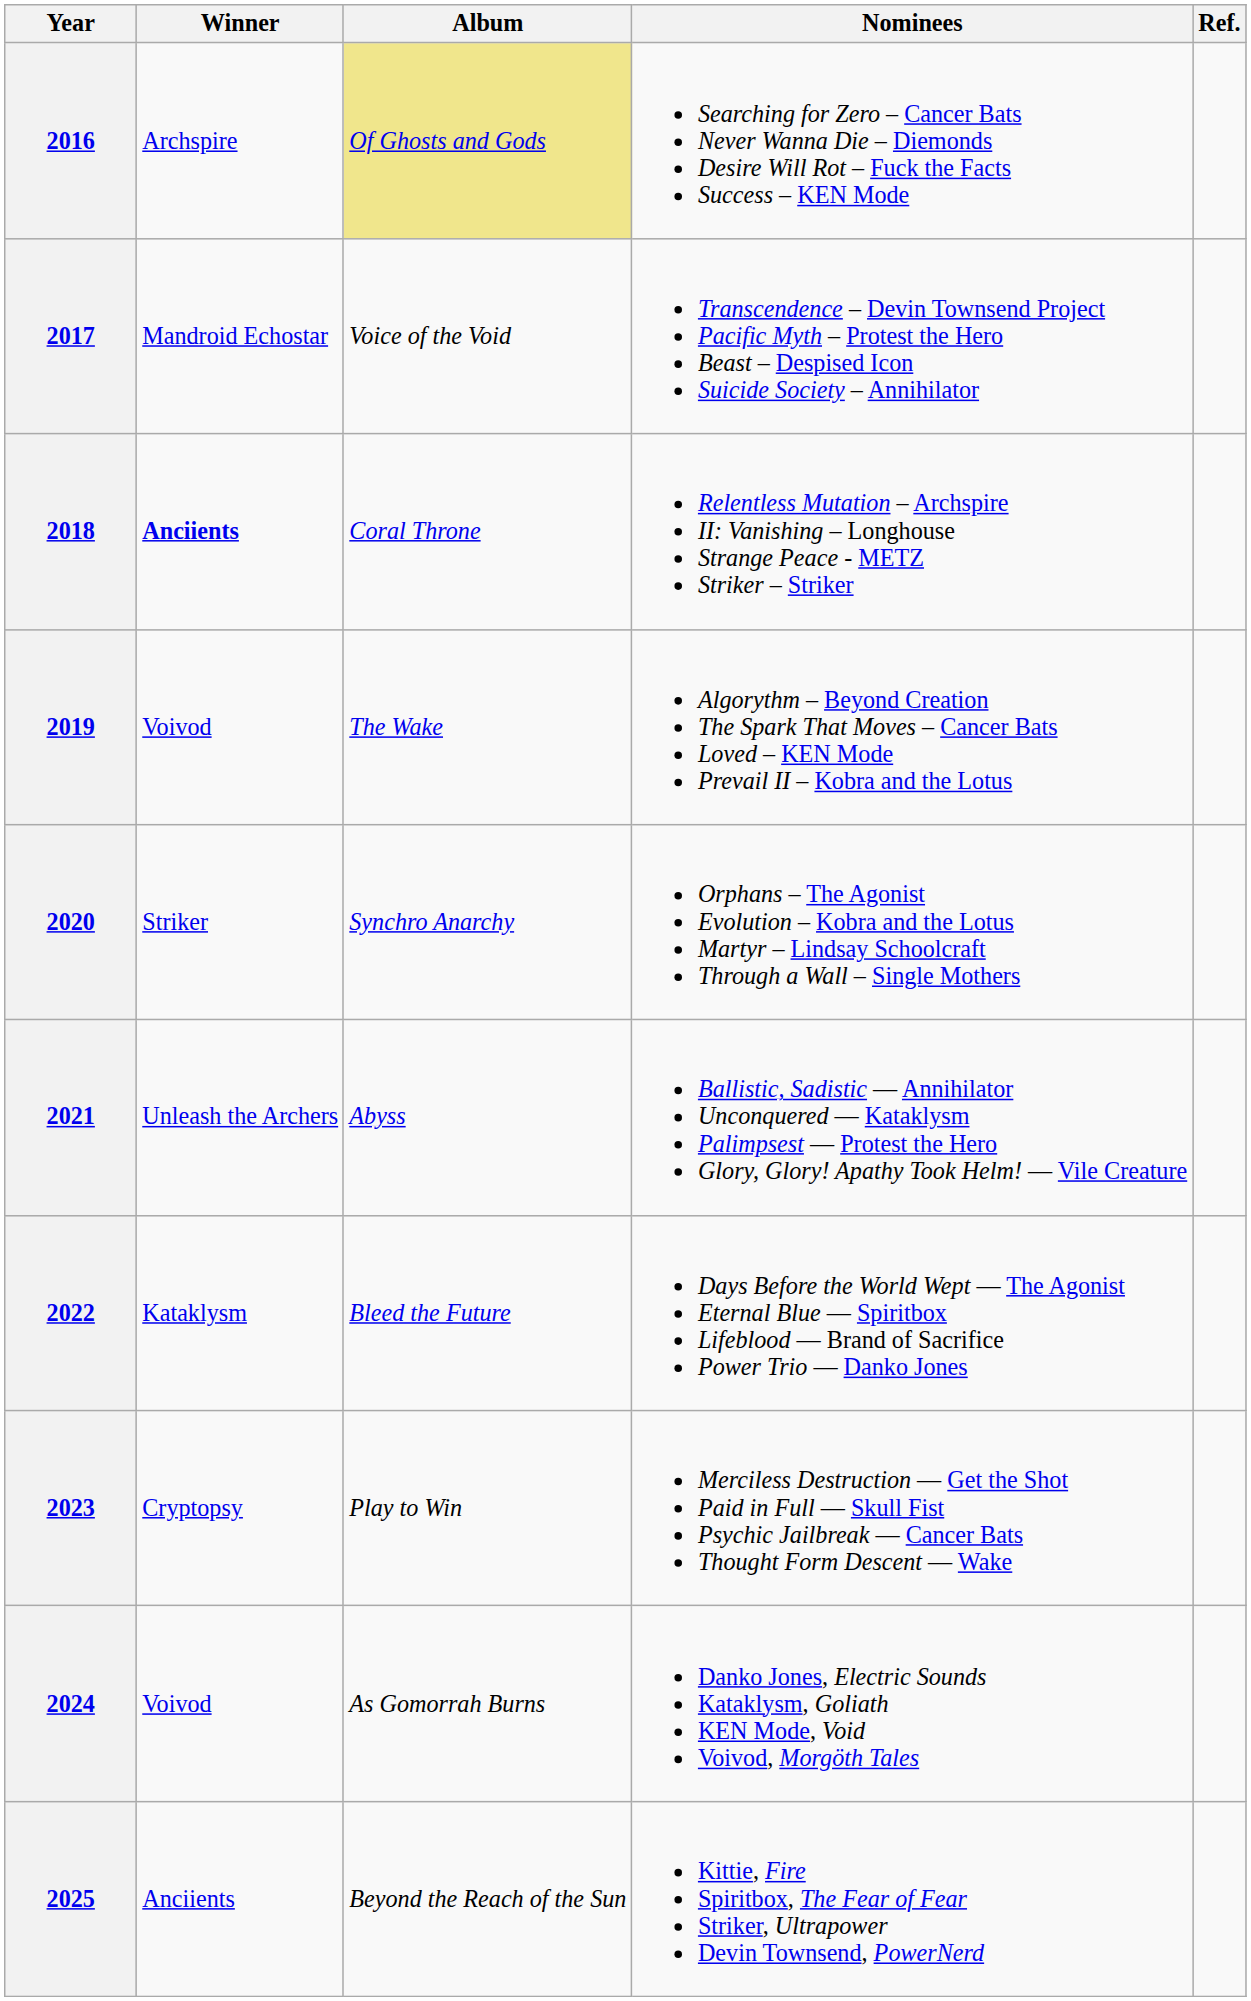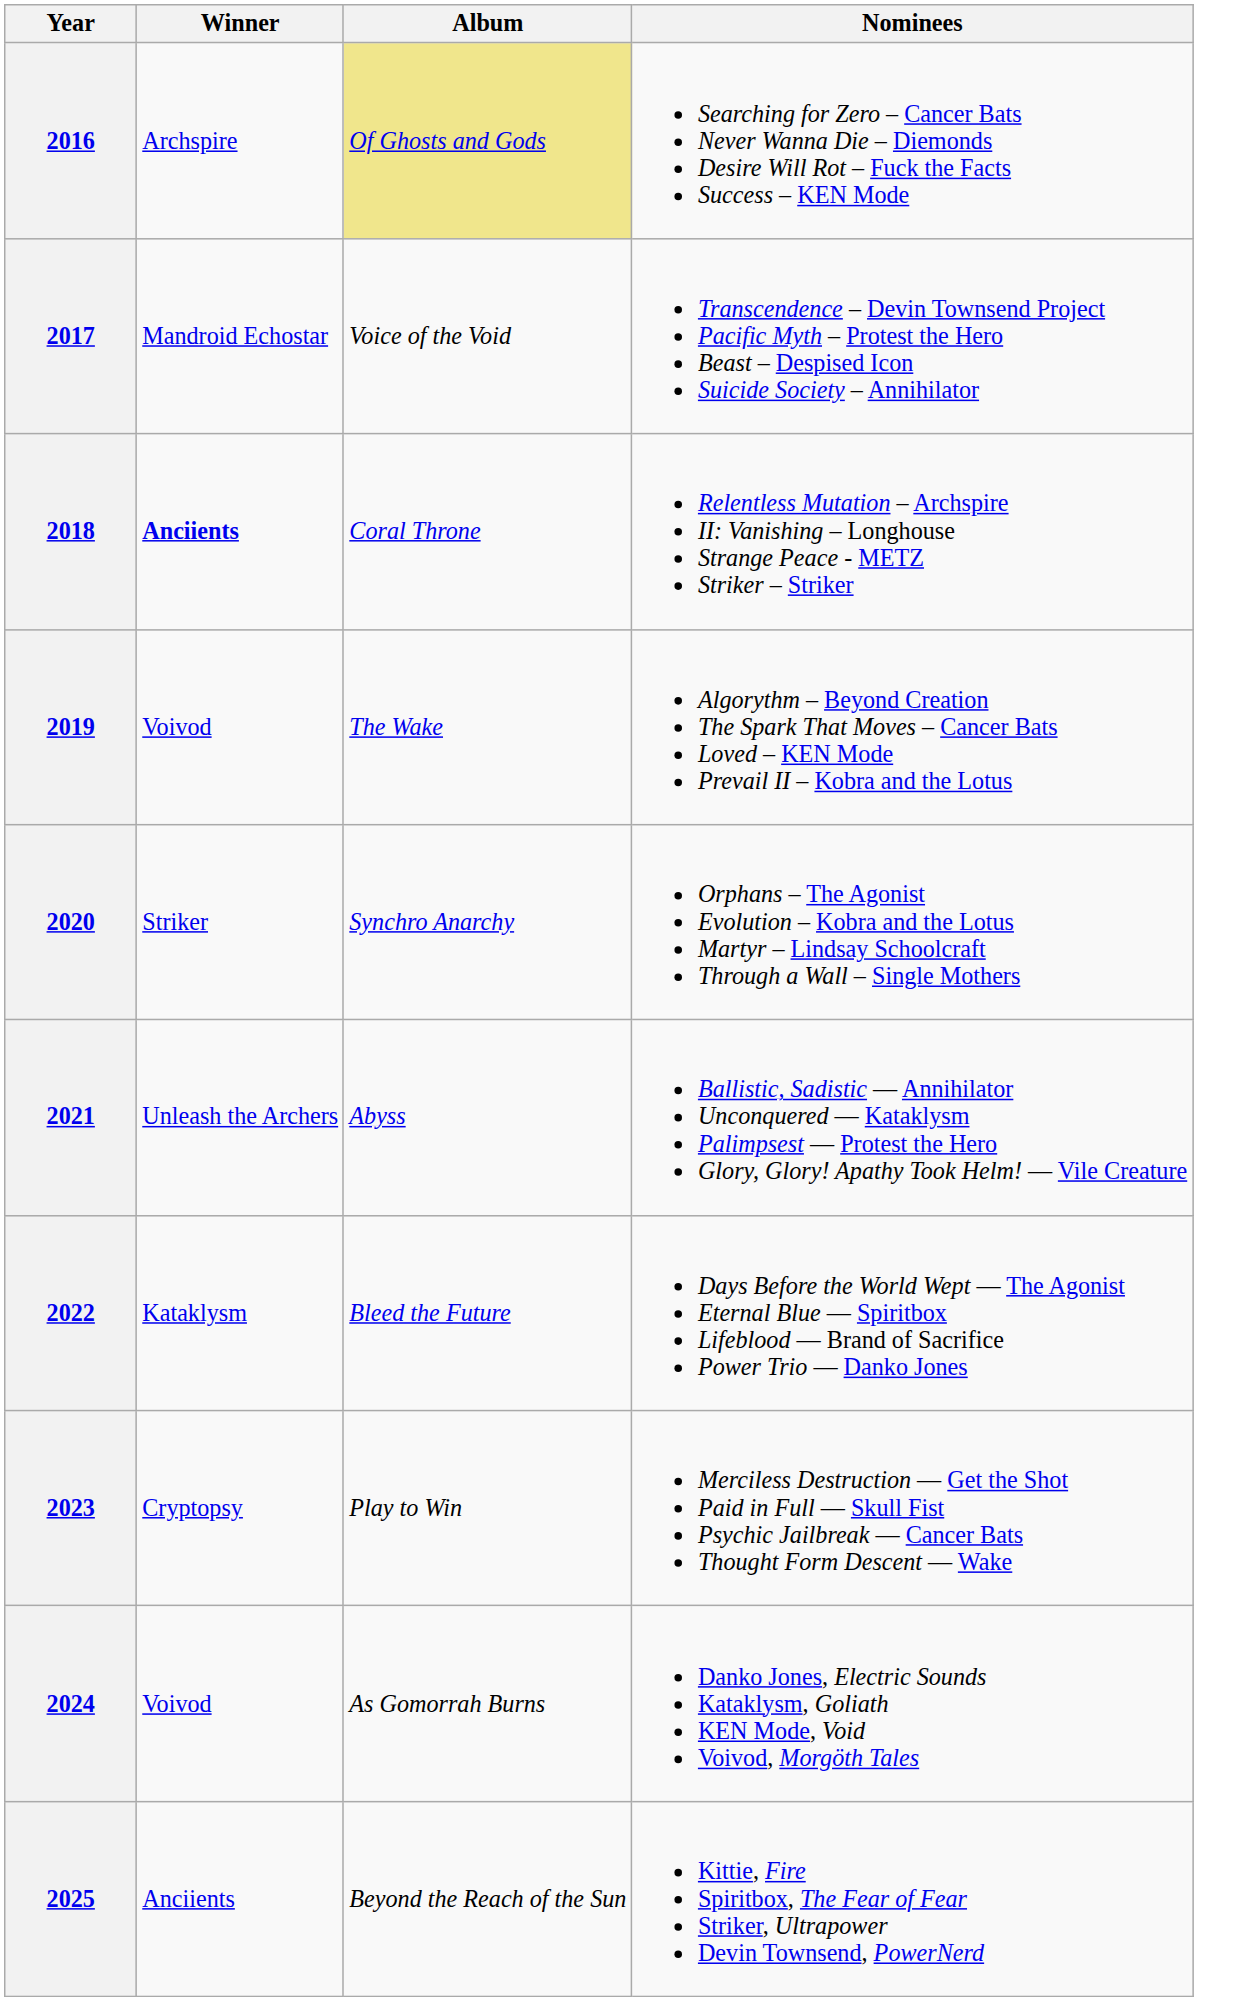 <table class="wikitable sortable">
 <tr>
 <th scope="col" style="width:5em;">Year</th>
 <th scope="col">Winner</th>
 <th scope="col">Album</th>
 <th scope="col" class="unsortable">Nominees</th>
-<th scope="col" class="unsortable">Ref.</th>
 </tr>
 <tr>
 <th scope="row"><a href='#'>2016</a></th>
 <td><a href='#'>Archspire</a></td>
 <td style="background: khaki;"><em><a href='#'>Of Ghosts and Gods</a></em></td>
 <td><br><ul><li><em>Searching for Zero</em> – <a href='#'>Cancer Bats</a></li><li><em>Never Wanna Die</em> – <a href='#'>Diemonds</a></li><li><em>Desire Will Rot</em> – <a href='#'>Fuck the Facts</a></li><li><em>Success</em> – <a href='#'>KEN Mode</a></li></ul></td>
-<td align="center"></td>
 </tr>
 <tr>
 <th scope="row"><a href='#'>2017</a></th>
 <td><a href='#'>Mandroid Echostar</a></td>
 <td><em>Voice of the Void</em></td>
 <td><br><ul><li><em><a href='#'>Transcendence</a></em> – <a href='#'>Devin Townsend Project</a></li><li><em><a href='#'>Pacific Myth</a></em> – <a href='#'>Protest the Hero</a></li><li><em>Beast</em> – <a href='#'>Despised Icon</a></li><li><em><a href='#'>Suicide Society</a></em> – <a href='#'>Annihilator</a></li></ul></td>
-<td align="center"></td>
 </tr>
 <tr>
 <th scope="row"><a href='#'>2018</a></th>
 <td><strong><a href='#'>Anciients</a></strong></td>
 <td><em><a href='#'>Coral Throne</a></em></td>
 <td><br><ul><li><em><a href='#'>Relentless Mutation</a></em> – <a href='#'>Archspire</a></li><li><em>II: Vanishing</em> – Longhouse</li><li><em>Strange Peace</em> - <a href='#'>METZ</a></li><li><em>Striker</em> – <a href='#'>Striker</a></li></ul></td>
-<td align="center"></td>
 </tr>
 <tr>
 <th scope="row"><a href='#'>2019</a></th>
 <td><a href='#'>Voivod</a></td>
 <td><em><a href='#'>The Wake</a></em></td>
 <td><br><ul><li><em>Algorythm</em> – <a href='#'>Beyond Creation</a></li><li><em>The Spark That Moves</em> – <a href='#'>Cancer Bats</a></li><li><em>Loved</em> – <a href='#'>KEN Mode</a></li><li><em>Prevail II</em> – <a href='#'>Kobra and the Lotus</a></li></ul></td>
-<td align="center"></td>
 </tr>
 <tr>
 <th scope="row"><a href='#'>2020</a></th>
 <td><a href='#'>Striker</a></td>
 <td><em><a href='#'>Synchro Anarchy</a></em></td>
 <td><br><ul><li><em>Orphans</em> – <a href='#'>The Agonist</a></li><li><em>Evolution</em> – <a href='#'>Kobra and the Lotus</a></li><li><em>Martyr</em> – <a href='#'>Lindsay Schoolcraft</a></li><li><em>Through a Wall</em> – <a href='#'>Single Mothers</a></li></ul></td>
-<td align="center"></td>
 </tr>
 <tr>
 <th scope="row"><a href='#'>2021</a></th>
 <td><a href='#'>Unleash the Archers</a></td>
 <td><em><a href='#'>Abyss</a></em></td>
 <td><br><ul><li><em><a href='#'>Ballistic, Sadistic</a></em> — <a href='#'>Annihilator</a></li><li><em>Unconquered</em> — <a href='#'>Kataklysm</a></li><li><em><a href='#'>Palimpsest</a></em> — <a href='#'>Protest the Hero</a></li><li><em>Glory, Glory! Apathy Took Helm!</em> — <a href='#'>Vile Creature</a></li></ul></td>
-<td align="center"></td>
 </tr>
 <tr>
 <th style="text-align:center;" scope="row"><a href='#'>2022</a></th>
 <td><a href='#'>Kataklysm</a></td>
 <td><em><a href='#'>Bleed the Future</a></em></td>
 <td><br><ul><li><em>Days Before the World Wept</em> — <a href='#'>The Agonist</a></li><li><em>Eternal Blue</em> — <a href='#'>Spiritbox</a></li><li><em>Lifeblood</em> — Brand of Sacrifice</li><li><em>Power Trio</em> — <a href='#'>Danko Jones</a></li></ul></td>
-<td align="center"></td>
 </tr>
 <tr>
 <th scope="row"><a href='#'>2023</a></th>
 <td><a href='#'>Cryptopsy</a></td>
 <td><em>Play to Win</em></td>
 <td><br><ul><li><em>Merciless Destruction</em> — <a href='#'>Get the Shot</a></li><li><em>Paid in Full</em> — <a href='#'>Skull Fist</a></li><li><em>Psychic Jailbreak</em> — <a href='#'>Cancer Bats</a></li><li><em>Thought Form Descent</em> — <a href='#'>Wake</a></li></ul></td>
-<td align="center"></td>
 </tr>
 <tr>
 <th scope="row"><a href='#'>2024</a></th>
 <td><a href='#'>Voivod</a></td>
 <td><em>As Gomorrah Burns</em></td>
 <td><br><ul><li><a href='#'>Danko Jones</a>, <em>Electric Sounds</em></li><li><a href='#'>Kataklysm</a>, <em>Goliath</em></li><li><a href='#'>KEN Mode</a>, <em>Void</em></li><li><a href='#'>Voivod</a>, <em><a href='#'>Morgöth Tales</a></em></li></ul></td>
-<td align="center"></td>
 </tr>
 <tr>
 <th scope="row"><a href='#'>2025</a></th>
 <td><a href='#'>Anciients</a></td>
 <td><em>Beyond the Reach of the Sun</em></td>
 <td><br><ul><li><a href='#'>Kittie</a>, <em><a href='#'>Fire</a></em></li><li><a href='#'>Spiritbox</a>, <em><a href='#'>The Fear of Fear</a></em></li><li><a href='#'>Striker</a>, <em>Ultrapower</em></li><li><a href='#'>Devin Townsend</a>, <em><a href='#'>PowerNerd</a></em></li></ul></td>
-<td align="center"></td>
 </tr>
 </table>
